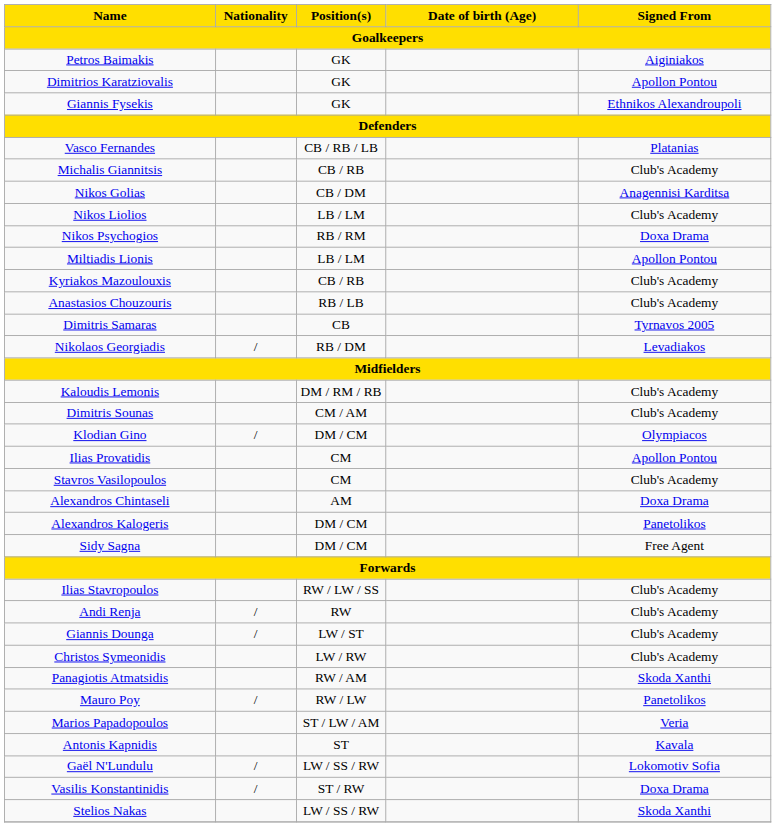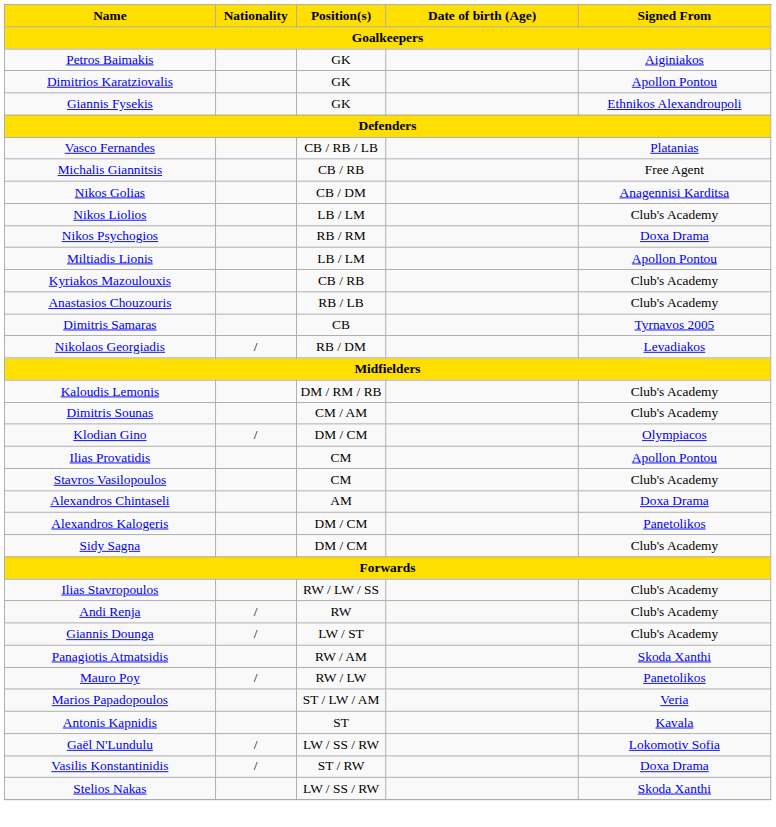 <table class="wikitable" style="text-align:center; font-size:90%;">
 <tr>
 <th style="background:#FFDF00; color:black; text-align:center;"; width=220>Name</th>
 <th style="background:#FFDF00; color:black; text-align:center;"; width=80>Nationality</th>
 <th style="background:#FFDF00; color:black; text-align:center;"; width=90>Position(s)</th>
 <th style="background:#FFDF00; color:black; text-align:center;"; width=200>Date of birth (Age)</th>
 <th style="background:#FFDF00; color:black; text-align:center;"; width=200>Signed From</th>
 </tr>
 <tr>
 <th colspan="5" style="background:#FFDF00; color:black; text-align:center"><strong>Goalkeepers</strong></th>
 </tr>
 <tr>
 <td><a href='#'>Petros Baimakis</a></td>
 <td></td>
 <td>GK</td>
 <td></td>
 <td> <a href='#'>Aiginiakos</a></td>
 </tr>
 <tr>
 <td><a href='#'>Dimitrios Karatziovalis</a></td>
 <td></td>
 <td>GK</td>
 <td></td>
 <td> <a href='#'>Apollon Pontou</a></td>
 </tr>
 <tr>
 <td><a href='#'>Giannis Fysekis</a></td>
 <td></td>
 <td>GK</td>
 <td></td>
 <td> <a href='#'>Ethnikos Alexandroupoli</a></td>
 </tr>
 <tr>
 <th colspan="5" style="background:#FFDF00; color:black; text-align:center"><strong>Defenders</strong></th>
 </tr>
 <tr>
 <td><a href='#'>Vasco Fernandes</a></td>
 <td></td>
 <td>CB / RB / LB</td>
 <td></td>
 <td> <a href='#'>Platanias</a></td>
 </tr>
 <tr>
 <td><a href='#'>Michalis Giannitsis</a></td>
 <td></td>
 <td>CB / RB</td>
 <td></td>
-<td>Club's Academy</td>
+<td>Free Agent</td>
 </tr>
 <tr>
 <td><a href='#'>Nikos Golias</a></td>
 <td></td>
 <td>CB / DM</td>
 <td></td>
 <td> <a href='#'>Anagennisi Karditsa</a></td>
 </tr>
 <tr>
 <td><a href='#'>Nikos Liolios</a></td>
 <td></td>
 <td>LB / LM</td>
 <td></td>
 <td>Club's Academy</td>
 </tr>
 <tr>
 <td><a href='#'>Nikos Psychogios</a></td>
 <td></td>
 <td>RB / RM</td>
 <td></td>
 <td> <a href='#'>Doxa Drama</a></td>
 </tr>
 <tr>
 <td><a href='#'>Miltiadis Lionis</a></td>
 <td></td>
 <td>LB / LM</td>
 <td></td>
 <td> <a href='#'>Apollon Pontou</a></td>
 </tr>
 <tr>
 <td><a href='#'>Kyriakos Mazoulouxis</a></td>
 <td></td>
 <td>CB / RB</td>
 <td></td>
 <td>Club's Academy</td>
 </tr>
 <tr>
 <td><a href='#'>Anastasios Chouzouris</a></td>
 <td></td>
 <td>RB / LB</td>
 <td></td>
 <td>Club's Academy</td>
 </tr>
 <tr>
 <td><a href='#'>Dimitris Samaras</a></td>
 <td></td>
 <td>CB</td>
 <td></td>
 <td> <a href='#'>Tyrnavos 2005</a></td>
 </tr>
 <tr>
 <td><a href='#'>Nikolaos Georgiadis</a></td>
 <td> / </td>
 <td>RB / DM</td>
 <td></td>
 <td> <a href='#'>Levadiakos</a></td>
 </tr>
 <tr>
 <th colspan="5" style="background:#FFDF00; color:black; text-align:center"><strong>Midfielders</strong></th>
 </tr>
 <tr>
 <td><a href='#'>Kaloudis Lemonis</a></td>
 <td></td>
 <td>DM / RM / RB</td>
 <td></td>
 <td>Club's Academy</td>
 </tr>
 <tr>
 <td><a href='#'>Dimitris Sounas</a></td>
 <td></td>
 <td>CM / AM</td>
 <td></td>
 <td>Club's Academy</td>
 </tr>
 <tr>
 <td><a href='#'>Klodian Gino</a></td>
 <td> / </td>
 <td>DM / CM</td>
 <td></td>
 <td> <a href='#'>Olympiacos</a></td>
 </tr>
 <tr>
 <td><a href='#'>Ilias Provatidis</a></td>
 <td></td>
 <td>CM</td>
 <td></td>
 <td> <a href='#'>Apollon Pontou</a></td>
 </tr>
 <tr>
 <td><a href='#'>Stavros Vasilopoulos</a></td>
 <td></td>
 <td>CM</td>
 <td></td>
 <td>Club's Academy</td>
 </tr>
 <tr>
 <td><a href='#'>Alexandros Chintaseli</a></td>
 <td></td>
 <td>AM</td>
 <td></td>
 <td> <a href='#'>Doxa Drama</a></td>
 </tr>
 <tr>
 <td><a href='#'>Alexandros Kalogeris</a></td>
 <td></td>
 <td>DM / CM</td>
 <td></td>
 <td> <a href='#'>Panetolikos</a></td>
 </tr>
 <tr>
 <td><a href='#'>Sidy Sagna</a></td>
 <td></td>
 <td>DM / CM</td>
 <td></td>
-<td>Free Agent</td>
+<td>Club's Academy</td>
 </tr>
 <tr>
 <th colspan="5" style="background:#FFDF00; color:black; text-align:center"><strong>Forwards</strong></th>
 </tr>
 <tr>
 <td><a href='#'>Ilias Stavropoulos</a></td>
 <td></td>
 <td>RW / LW / SS</td>
 <td></td>
 <td>Club's Academy</td>
 </tr>
 <tr>
 <td><a href='#'>Andi Renja</a></td>
 <td> / </td>
 <td>RW</td>
 <td></td>
 <td>Club's Academy</td>
 </tr>
 <tr>
 <td><a href='#'>Giannis Dounga</a></td>
 <td> / </td>
 <td>LW / ST</td>
-<td></td>
-<td>Club's Academy</td>
-</tr>
-<tr>
-<td><a href='#'>Christos Symeonidis</a></td>
-<td></td>
-<td>LW / RW</td>
 <td></td>
 <td>Club's Academy</td>
 </tr>
 <tr>
 <td><a href='#'>Panagiotis Atmatsidis</a></td>
 <td></td>
 <td>RW / AM</td>
 <td></td>
 <td> <a href='#'>Skoda Xanthi</a></td>
 </tr>
 <tr>
 <td><a href='#'>Mauro Poy</a></td>
 <td> / </td>
 <td>RW / LW</td>
 <td></td>
 <td> <a href='#'>Panetolikos</a></td>
 </tr>
 <tr>
 <td><a href='#'>Marios Papadopoulos</a></td>
 <td></td>
 <td>ST / LW / AM</td>
 <td></td>
 <td> <a href='#'>Veria</a></td>
 </tr>
 <tr>
 <td><a href='#'>Antonis Kapnidis</a></td>
 <td></td>
 <td>ST</td>
 <td></td>
 <td> <a href='#'>Kavala</a></td>
 </tr>
 <tr>
 <td><a href='#'>Gaël N'Lundulu</a></td>
 <td> / </td>
 <td>LW / SS / RW</td>
 <td></td>
 <td> <a href='#'>Lokomotiv Sofia</a></td>
 </tr>
 <tr>
 <td><a href='#'>Vasilis Konstantinidis</a></td>
 <td> / </td>
 <td>ST / RW</td>
 <td></td>
 <td> <a href='#'>Doxa Drama</a></td>
 </tr>
 <tr>
 <td><a href='#'>Stelios Nakas</a></td>
 <td></td>
 <td>LW / SS / RW</td>
 <td></td>
 <td> <a href='#'>Skoda Xanthi</a></td>
 </tr>
 <tr>
 </tr>
 </table>
